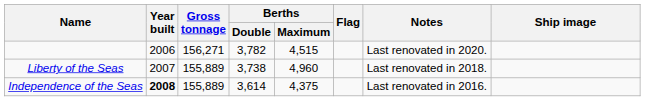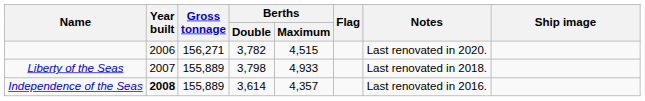 <table class="wikitable sortable" style="width: 100%; text-align: center;">
 <tr>
 <th rowspan="2">Name</th>
 <th rowspan="2">Year<br>built</th>
 <th rowspan="2"><a href='#'>Gross<br>tonnage</a></th>
 <th colspan="2">Berths</th>
 <th rowspan="2">Flag</th>
 <th rowspan="2" class=unsortable>Notes</th>
 <th rowspan="2" style="width:200px;" class=unsortable>Ship image</th>
 </tr>
 <tr>
 <th>Double</th>
 <th>Maximum</th>
 </tr>
 <tr>
 <td></td>
 <td>2006</td>
 <td>156,271</td>
 <td>3,782</td>
 <td>4,515</td>
 <td></td>
 <td>Last renovated in 2020.</td>
 <td></td>
 </tr>
 <tr>
 <td><em><a href='#'>Liberty of the Seas</a></em></td>
 <td>2007</td>
 <td>155,889</td>
-<td>3,738</td>
-<td>4,960</td>
+<td>3,798</td>
+<td>4,933</td>
 <td></td>
 <td>Last renovated in 2018.</td>
 <td></td>
 </tr>
 <tr>
 <td><em><a href='#'>Independence of the Seas</a></em></td>
 <td><strong>2008</strong></td>
 <td>155,889</td>
 <td>3,614</td>
-<td>4,375</td>
+<td>4,357</td>
 <td></td>
 <td>Last renovated in 2016.</td>
 <td></td>
 </tr>
 </table>
